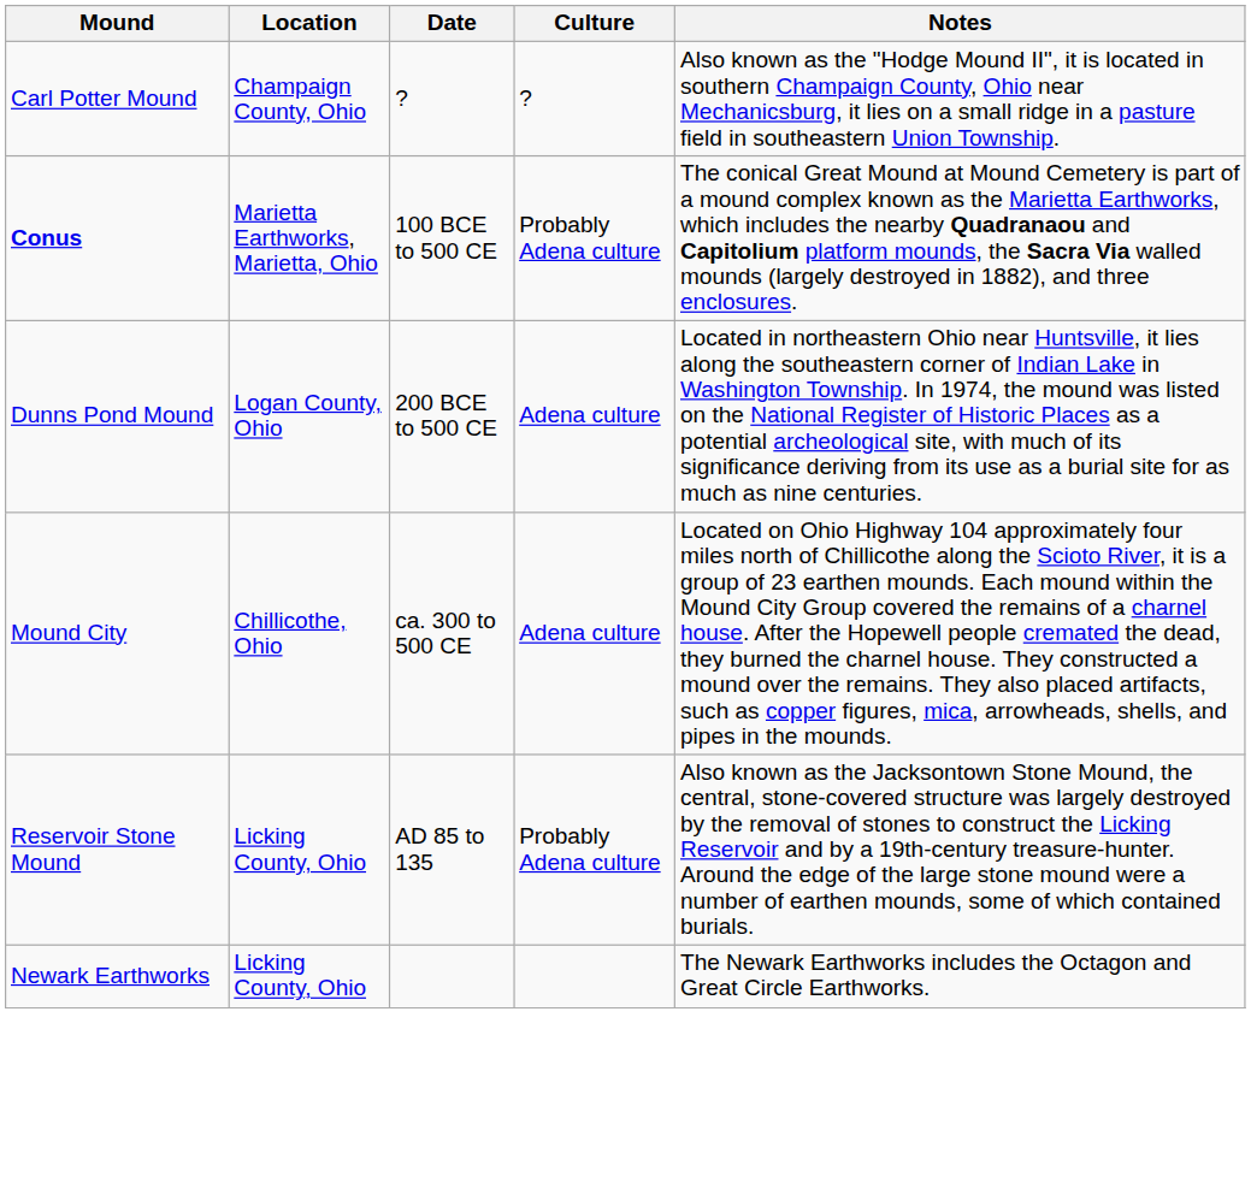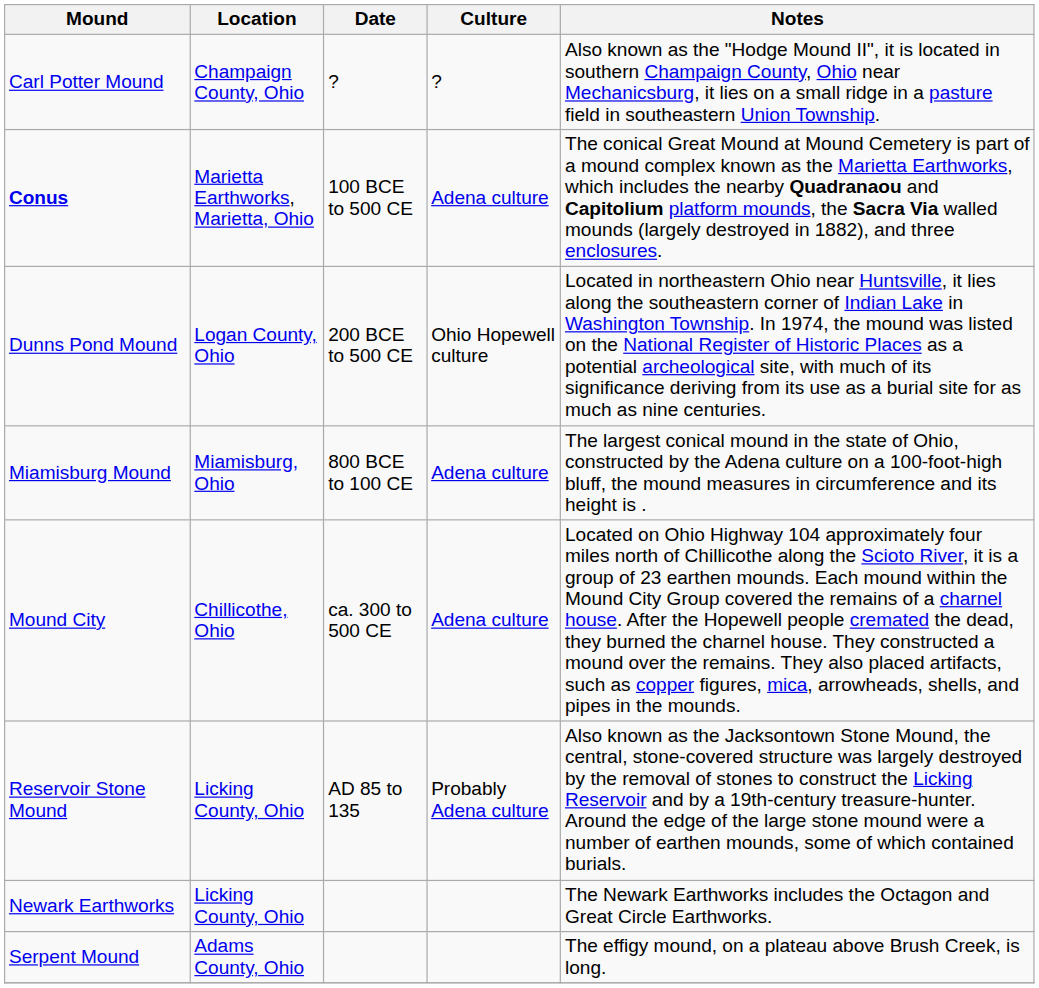 <table class="wikitable sortable" style="width:98%">
 <tr>
 <th width="18%">Mound</th>
 <th width="13%">Location</th>
 <th width="10%">Date</th>
 <th width="13%">Culture</th>
 <th width="46%">Notes</th>
 </tr>
 <tr>
 <td><a href='#'>Carl Potter Mound</a></td>
 <td><a href='#'>Champaign County, Ohio</a></td>
 <td>?</td>
 <td>?</td>
 <td>Also known as the "Hodge Mound II", it is located in southern <a href='#'>Champaign County</a>, <a href='#'>Ohio</a> near <a href='#'>Mechanicsburg</a>, it lies on a small ridge in a <a href='#'>pasture</a> field in southeastern <a href='#'>Union Township</a>.</td>
 </tr>
 <tr>
 <td><strong><a href='#'>Conus</a></strong></td>
 <td><a href='#'>Marietta Earthworks</a>, <a href='#'>Marietta, Ohio</a></td>
 <td>100 BCE to 500 CE</td>
-<td>Probably <a href='#'>Adena culture</a></td>
+<td><a href='#'>Adena culture</a></td>
 <td>The conical Great Mound at Mound Cemetery is part of a mound complex known as the <a href='#'>Marietta Earthworks</a>, which includes the nearby <strong>Quadranaou</strong> and <strong>Capitolium</strong> <a href='#'>platform mounds</a>, the <strong>Sacra Via</strong> walled mounds (largely destroyed in 1882), and three <a href='#'>enclosures</a>.</td>
 </tr>
 <tr>
 <td><a href='#'>Dunns Pond Mound</a></td>
 <td><a href='#'>Logan County, Ohio</a></td>
 <td>200 BCE to 500 CE</td>
+<td>Ohio Hopewell culture</td>
+<td>Located in northeastern Ohio near <a href='#'>Huntsville</a>, it lies along the southeastern corner of <a href='#'>Indian Lake</a> in <a href='#'>Washington Township</a>. In 1974, the mound was listed on the <a href='#'>National Register of Historic Places</a> as a potential <a href='#'>archeological</a> site, with much of its significance deriving from its use as a burial site for as much as nine centuries.</td>
+</tr>
+<tr>
+<td><a href='#'>Miamisburg Mound</a></td>
+<td><a href='#'>Miamisburg, Ohio</a></td>
+<td>800 BCE to 100 CE</td>
 <td><a href='#'>Adena culture</a></td>
-<td>Located in northeastern Ohio near <a href='#'>Huntsville</a>, it lies along the southeastern corner of <a href='#'>Indian Lake</a> in <a href='#'>Washington Township</a>. In 1974, the mound was listed on the <a href='#'>National Register of Historic Places</a> as a potential <a href='#'>archeological</a> site, with much of its significance deriving from its use as a burial site for as much as nine centuries.</td>
+<td>The largest conical mound in the state of Ohio, constructed by the Adena culture on a 100-foot-high bluff, the mound measures  in circumference and its height is .</td>
 </tr>
 <tr>
 <td><a href='#'>Mound City</a></td>
 <td><a href='#'>Chillicothe, Ohio</a></td>
 <td>ca. 300 to 500 CE</td>
 <td><a href='#'>Adena culture</a></td>
 <td>Located on Ohio Highway 104 approximately four miles north of Chillicothe along the <a href='#'>Scioto River</a>, it is a group of 23 earthen mounds. Each mound within the Mound City Group covered the remains of a <a href='#'>charnel house</a>. After the Hopewell people <a href='#'>cremated</a> the dead, they burned the charnel house. They constructed a mound over the remains. They also placed artifacts, such as <a href='#'>copper</a> figures, <a href='#'>mica</a>, arrowheads, shells, and pipes in the mounds.</td>
 </tr>
 <tr |->
 <td><a href='#'>Reservoir Stone Mound</a></td>
 <td><a href='#'>Licking County, Ohio</a></td>
 <td>AD 85 to 135</td>
 <td>Probably <a href='#'>Adena culture</a></td>
 <td>Also known as the Jacksontown Stone Mound, the central, stone-covered structure was largely destroyed by the removal of stones to construct the <a href='#'>Licking Reservoir</a> and by a 19th-century treasure-hunter. Around the edge of the large stone mound were a number of earthen mounds, some of which contained burials.</td>
 </tr>
 <tr |->
 <td><a href='#'>Newark Earthworks</a></td>
 <td><a href='#'>Licking County, Ohio</a></td>
 <td></td>
 <td></td>
 <td>The Newark Earthworks includes the Octagon and Great Circle Earthworks.</td>
 </tr>
+<tr |->
+<td><a href='#'>Serpent Mound</a></td>
+<td><a href='#'>Adams County, Ohio</a></td>
+<td></td>
+<td></td>
+<td>The effigy mound, on a plateau above Brush Creek, is  long.</td>
+</tr>
 <tr>
 </tr>
 </table>
